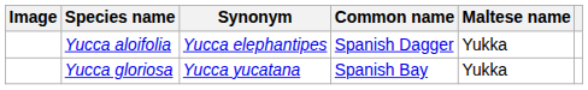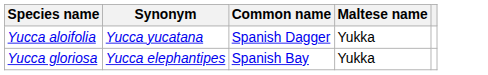 <table class="wikitable" style="background: white">
 <tr>
-<th>Image</th>
 <th>Species name</th>
 <th>Synonym</th>
 <th>Common name</th>
 <th>Maltese name</th>
 <th></th>
 </tr>
 <tr>
-<td></td>
 <td><em><a href='#'>Yucca aloifolia</a></em></td>
-<td><em><a href='#'>Yucca elephantipes</a></em></td>
+<td><em><a href='#'>Yucca yucatana</a></em></td>
 <td><a href='#'>Spanish Dagger</a></td>
 <td>Yukka</td>
 <td></td>
 </tr>
 <tr>
-<td></td>
 <td><em><a href='#'>Yucca gloriosa</a></em></td>
-<td><em><a href='#'>Yucca yucatana</a></em></td>
+<td><em><a href='#'>Yucca elephantipes</a></em></td>
 <td><a href='#'>Spanish Bay</a></td>
 <td>Yukka</td>
 <td></td>
 </tr>
 </table>
